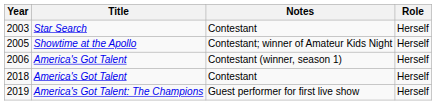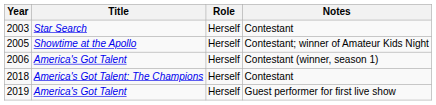 <table class="wikitable sortable">
 <tr>
 <th>Year</th>
 <th>Title</th>
+<th>Role</th>
 <th class="unsortable">Notes</th>
-<th>Role</th>
 </tr>
 <tr>
 <td>2003</td>
 <td><em><a href='#'>Star Search</a></em></td>
+<td>Herself</td>
 <td>Contestant</td>
-<td>Herself</td>
 </tr>
 <tr>
 <td>2005</td>
 <td><em><a href='#'>Showtime at the Apollo</a></em></td>
+<td>Herself</td>
 <td>Contestant; winner of Amateur Kids Night</td>
-<td>Herself</td>
 </tr>
 <tr>
 <td>2006</td>
 <td><em><a href='#'>America's Got Talent</a></em></td>
+<td>Herself</td>
 <td>Contestant (winner, season 1)</td>
-<td>Herself</td>
 </tr>
 <tr>
 <td>2018</td>
-<td><em><a href='#'>America's Got Talent</a></em></td>
+<td><em><a href='#'>America's Got Talent: The Champions</a></em></td>
+<td>Herself</td>
 <td>Contestant</td>
-<td>Herself</td>
 </tr>
 <tr>
 <td>2019</td>
-<td><em><a href='#'>America's Got Talent: The Champions</a></em></td>
+<td><em><a href='#'>America's Got Talent</a></em></td>
+<td>Herself</td>
 <td>Guest performer for first live show</td>
-<td>Herself</td>
 </tr>
 </table>
